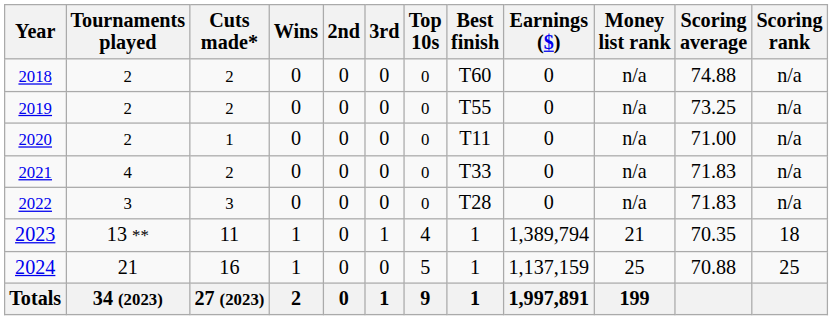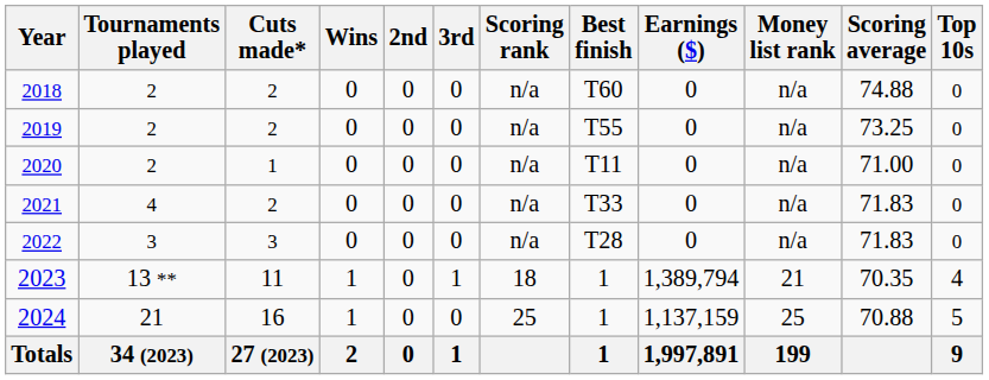 <table class="wikitable" style="text-align:center; ">
 <tr>
 <th>Year</th>
 <th>Tournaments <br>played</th>
 <th>Cuts <br>made*</th>
 <th>Wins</th>
 <th>2nd</th>
 <th>3rd</th>
-<th>Top <br>10s</th>
+<th>Scoring<br>rank</th>
 <th>Best <br>finish</th>
 <th>Earnings<br>(<a href='#'>$</a>)</th>
 <th>Money<br>list rank</th>
 <th>Scoring <br> average</th>
-<th>Scoring<br>rank</th>
+<th>Top <br>10s</th>
 </tr>
 <tr>
 <td><small><a href='#'>2018</a></small></td>
 <td><small>2</small></td>
 <td><small>2</small></td>
 <td>0</td>
 <td>0</td>
 <td>0</td>
-<td><small>0</small></td>
+<td>n/a</td>
 <td>T60</td>
 <td>0</td>
 <td>n/a</td>
 <td>74.88</td>
-<td>n/a</td>
+<td><small>0</small></td>
 </tr>
 <tr>
 <td><small><a href='#'>2019</a></small></td>
 <td><small>2</small></td>
 <td><small>2</small></td>
 <td>0</td>
 <td>0</td>
 <td>0</td>
-<td><small>0</small></td>
+<td>n/a</td>
 <td>T55</td>
 <td>0</td>
 <td>n/a</td>
 <td>73.25</td>
-<td>n/a</td>
+<td><small>0</small></td>
 </tr>
 <tr>
 <td><small><a href='#'>2020</a></small></td>
 <td><small>2</small></td>
 <td><small>1</small></td>
 <td>0</td>
 <td>0</td>
 <td>0</td>
-<td><small>0</small></td>
+<td>n/a</td>
 <td>T11</td>
 <td>0</td>
 <td>n/a</td>
 <td>71.00</td>
-<td>n/a</td>
+<td><small>0</small></td>
 </tr>
 <tr>
 <td><small><a href='#'>2021</a></small></td>
 <td><small>4</small></td>
 <td><small>2</small></td>
 <td>0</td>
 <td>0</td>
 <td>0</td>
-<td><small>0</small></td>
+<td>n/a</td>
 <td>T33</td>
 <td>0</td>
 <td>n/a</td>
 <td>71.83</td>
-<td>n/a</td>
+<td><small>0</small></td>
 </tr>
 <tr>
 <td><small><a href='#'>2022</a></small></td>
 <td><small>3</small></td>
 <td><small>3</small></td>
 <td>0</td>
 <td>0</td>
 <td>0</td>
-<td><small>0</small></td>
+<td>n/a</td>
 <td>T28</td>
 <td>0</td>
 <td>n/a</td>
 <td>71.83</td>
-<td>n/a</td>
+<td><small>0</small></td>
 </tr>
 <tr>
 <td><a href='#'>2023</a></td>
 <td>13 <small>**</small> </td>
 <td>11 </td>
 <td>1</td>
 <td>0</td>
 <td>1</td>
-<td>4 </td>
+<td>18</td>
 <td>1</td>
 <td align=right>1,389,794</td>
 <td>21</td>
 <td>70.35</td>
-<td>18</td>
+<td>4 </td>
 </tr>
 <tr>
 <td><a href='#'>2024</a></td>
 <td>21</td>
 <td>16</td>
 <td>1</td>
 <td>0</td>
 <td>0</td>
-<td>5</td>
+<td>25</td>
 <td>1</td>
 <td align=right>1,137,159</td>
 <td>25</td>
 <td>70.88</td>
-<td>25</td>
+<td>5</td>
 </tr>
 <tr>
 <th>Totals</th>
 <th>34 <small>(2023)</small> </th>
 <th>27 <small>(2023)</small> </th>
 <th>2 </th>
 <th>0 </th>
 <th>1 </th>
-<th>9 </th>
+<th></th>
 <th>1 </th>
 <th align=right>1,997,891 </th>
 <th>199 </th>
 <th></th>
-<th></th>
+<th>9 </th>
 </tr>
 </table>
